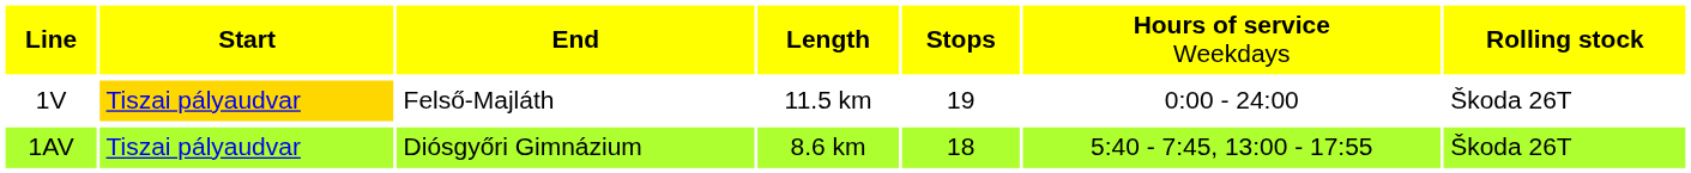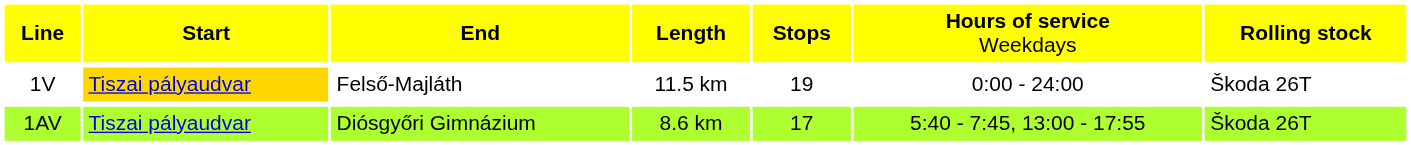 <table cellpadding="4" cellspacing="2" style="vertical-align:top;"  width="85%">
 <tr ---- bgcolor=yellow>
 <td style="text-align:center;"><strong>Line</strong></td>
 <td style="text-align:center;"><strong>Start</strong></td>
 <td style="text-align:center;"><strong>End</strong></td>
 <td style="text-align:center;"><strong>Length</strong></td>
 <td style="text-align:center;"><strong>Stops</strong></td>
 <td style="text-align:center;"><strong>Hours of service</strong><br>Weekdays</td>
 <td style="text-align:center;"><strong>Rolling stock</strong></td>
 </tr>
 <tr>
 </tr>
 <tr ---->
 <td style="text-align:center;">1V</td>
 <td style="background: gold;"><a href='#'>Tiszai pályaudvar</a></td>
 <td>Felső-Majláth</td>
 <td style="text-align:center;">11.5 km</td>
 <td style="text-align:center;">19</td>
 <td style="text-align:center;">0:00 - 24:00</td>
 <td>Škoda 26T</td>
 </tr>
 <tr>
 </tr>
 <tr ---- bgcolor="#ADFF2F">
 <td style="text-align:center;">1AV</td>
 <td><a href='#'>Tiszai pályaudvar</a></td>
 <td>Diósgyőri Gimnázium</td>
 <td style="text-align:center;">8.6 km</td>
-<td style="text-align:center;">18</td>
+<td style="text-align:center;">17</td>
 <td style="text-align:center;">5:40 - 7:45, 13:00 - 17:55</td>
 <td>Škoda 26T</td>
 </tr>
 </table>
